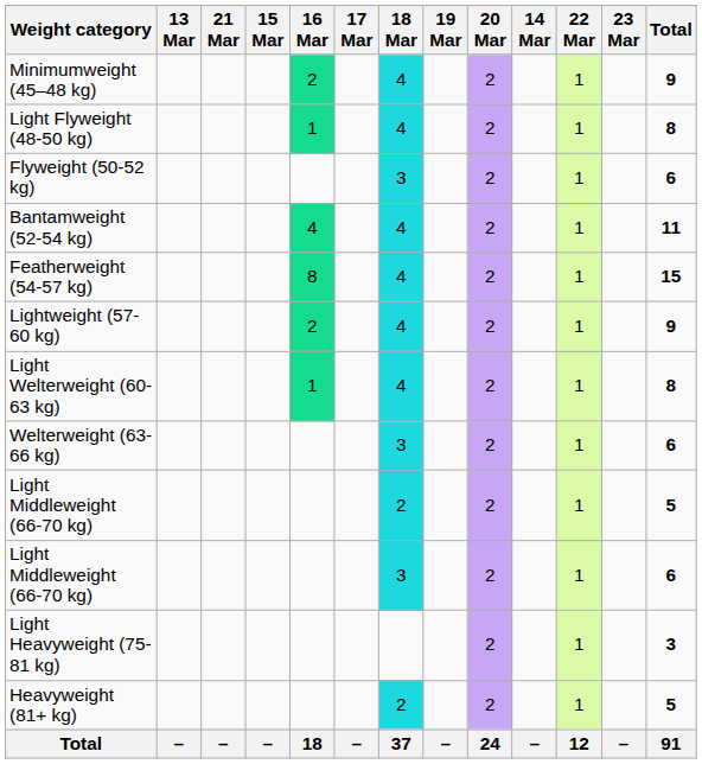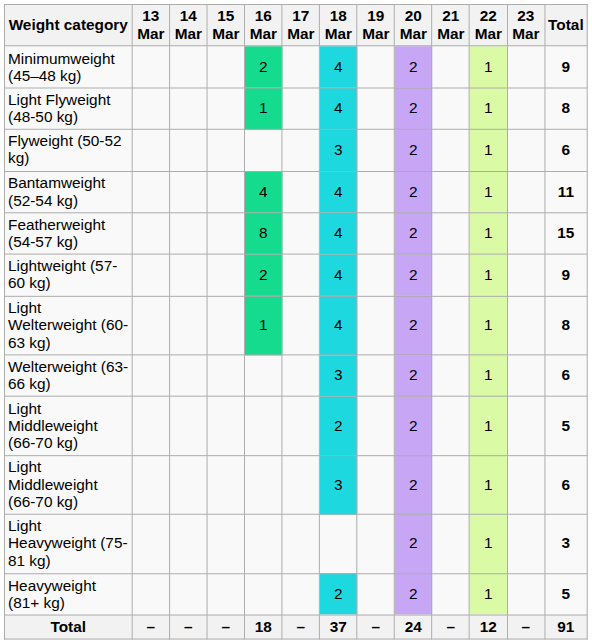 <table class=wikitable style="text-align:center">
 <tr>
 <th>Weight category</th>
 <th>13 Mar</th>
-<th>21 Mar</th>
+<th>14 Mar</th>
 <th>15 Mar</th>
 <th>16 Mar</th>
 <th>17 Mar</th>
 <th>18 Mar</th>
 <th>19 Mar</th>
 <th>20 Mar</th>
-<th>14 Mar</th>
+<th>21 Mar</th>
 <th>22 Mar</th>
 <th>23 Mar</th>
 <th>Total</th>
 </tr>
 <tr>
 <td align=left>Minimumweight (45–48 kg)</td>
 <td></td>
 <td></td>
 <td></td>
 <td bgcolor=15DB8F>2</td>
 <td></td>
 <td bgcolor=1DD8DE>4</td>
 <td></td>
 <td bgcolor=C6A6F5>2</td>
 <td></td>
 <td bgcolor=DBFAA5>1</td>
 <td></td>
 <td><strong>9</strong></td>
 </tr>
 <tr>
 <td align=left>Light Flyweight (48-50 kg)</td>
 <td></td>
 <td></td>
 <td></td>
 <td bgcolor=15DB8F>1</td>
 <td></td>
 <td bgcolor=1DD8DE>4</td>
 <td></td>
 <td bgcolor=C6A6F5>2</td>
 <td></td>
 <td bgcolor=DBFAA5>1</td>
 <td></td>
 <td><strong>8</strong></td>
 </tr>
 <tr>
 <td align=left>Flyweight (50-52 kg)</td>
 <td></td>
 <td></td>
 <td></td>
 <td></td>
 <td></td>
 <td bgcolor=1DD8DE>3</td>
 <td></td>
 <td bgcolor=C6A6F5>2</td>
 <td></td>
 <td bgcolor=DBFAA5>1</td>
 <td></td>
 <td><strong>6</strong></td>
 </tr>
 <tr>
 <td align=left>Bantamweight (52-54 kg)</td>
 <td></td>
 <td></td>
 <td></td>
 <td bgcolor=15DB8F>4</td>
 <td></td>
 <td bgcolor=1DD8DE>4</td>
 <td></td>
 <td bgcolor=C6A6F5>2</td>
 <td></td>
 <td bgcolor=DBFAA5>1</td>
 <td></td>
 <td><strong>11</strong></td>
 </tr>
 <tr>
 <td align=left>Featherweight (54-57 kg)</td>
 <td></td>
 <td></td>
 <td></td>
 <td bgcolor=15DB8F>8</td>
 <td></td>
 <td bgcolor=1DD8DE>4</td>
 <td></td>
 <td bgcolor=C6A6F5>2</td>
 <td></td>
 <td bgcolor=DBFAA5>1</td>
 <td></td>
 <td><strong>15</strong></td>
 </tr>
 <tr>
 <td align=left>Lightweight (57-60 kg)</td>
 <td></td>
 <td></td>
 <td></td>
 <td bgcolor=15DB8F>2</td>
 <td></td>
 <td bgcolor=1DD8DE>4</td>
 <td></td>
 <td bgcolor=C6A6F5>2</td>
 <td></td>
 <td bgcolor=DBFAA5>1</td>
 <td></td>
 <td><strong>9</strong></td>
 </tr>
 <tr>
 <td align=left>Light Welterweight (60-63 kg)</td>
 <td></td>
 <td></td>
 <td></td>
 <td bgcolor=15DB8F>1</td>
 <td></td>
 <td bgcolor=1DD8DE>4</td>
 <td></td>
 <td bgcolor=C6A6F5>2</td>
 <td></td>
 <td bgcolor=DBFAA5>1</td>
 <td></td>
 <td><strong>8</strong></td>
 </tr>
 <tr>
 <td align=left>Welterweight (63-66 kg)</td>
 <td></td>
 <td></td>
 <td></td>
 <td></td>
 <td></td>
 <td bgcolor=1DD8DE>3</td>
 <td></td>
 <td bgcolor=C6A6F5>2</td>
 <td></td>
 <td bgcolor=DBFAA5>1</td>
 <td></td>
 <td><strong>6</strong></td>
 </tr>
 <tr>
 <td align=left>Light Middleweight (66-70 kg)</td>
 <td></td>
 <td></td>
 <td></td>
 <td></td>
 <td></td>
 <td bgcolor=1DD8DE>2</td>
 <td></td>
 <td bgcolor=C6A6F5>2</td>
 <td></td>
 <td bgcolor=DBFAA5>1</td>
 <td></td>
 <td><strong>5</strong></td>
 </tr>
 <tr>
 <td align=left>Light Middleweight (66-70 kg)</td>
 <td></td>
 <td></td>
 <td></td>
 <td></td>
 <td></td>
 <td bgcolor=1DD8DE>3</td>
 <td></td>
 <td bgcolor=C6A6F5>2</td>
 <td></td>
 <td bgcolor=DBFAA5>1</td>
 <td></td>
 <td><strong>6</strong></td>
 </tr>
 <tr>
 <td align=left>Light Heavyweight (75-81 kg)</td>
 <td></td>
 <td></td>
 <td></td>
 <td></td>
 <td></td>
 <td></td>
 <td></td>
 <td bgcolor=C6A6F5>2</td>
 <td></td>
 <td bgcolor=DBFAA5>1</td>
 <td></td>
 <td><strong>3</strong></td>
 </tr>
 <tr>
 <td align=left>Heavyweight (81+ kg)</td>
 <td></td>
 <td></td>
 <td></td>
 <td></td>
 <td></td>
 <td bgcolor=1DD8DE>2</td>
 <td></td>
 <td bgcolor=C6A6F5>2</td>
 <td></td>
 <td bgcolor=DBFAA5>1</td>
 <td></td>
 <td><strong>5</strong></td>
 </tr>
 <tr>
 <th>Total</th>
 <th>–</th>
 <th>–</th>
 <th>–</th>
 <th>18</th>
 <th>–</th>
 <th>37</th>
 <th>–</th>
 <th>24</th>
 <th>–</th>
 <th>12</th>
 <th>–</th>
 <th>91</th>
 </tr>
 </table>
